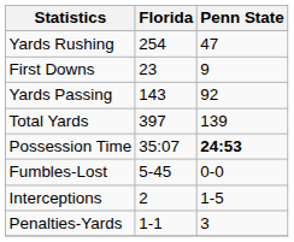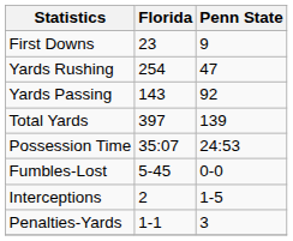 <table class="wikitable">
 <tr>
 <th>Statistics</th>
 <th>Florida</th>
 <th>Penn State</th>
 </tr>
 <tr>
+<td>First Downs</td>
+<td>23</td>
+<td>9</td>
+</tr>
+<tr>
 <td>Yards Rushing</td>
 <td>254</td>
 <td>47</td>
-</tr>
-<tr>
-<td>First Downs</td>
-<td>23</td>
-<td>9</td>
 </tr>
 <tr>
 <td>Yards Passing</td>
 <td>143</td>
 <td>92</td>
 </tr>
 <tr>
 <td>Total Yards</td>
 <td>397</td>
 <td>139</td>
 </tr>
 <tr>
 <td>Possession Time</td>
 <td>35:07</td>
-<td><strong>24:53</strong></td>
+<td>24:53</td>
 </tr>
 <tr>
 <td>Fumbles-Lost</td>
 <td>5-45</td>
 <td>0-0</td>
 </tr>
 <tr>
 <td>Interceptions</td>
 <td>2</td>
 <td>1-5</td>
 </tr>
 <tr>
 <td>Penalties-Yards</td>
 <td>1-1</td>
 <td>3</td>
 </tr>
 <tr>
 </tr>
 </table>
